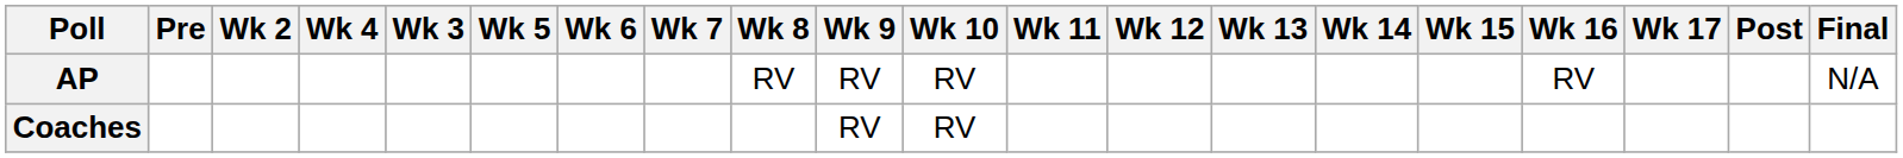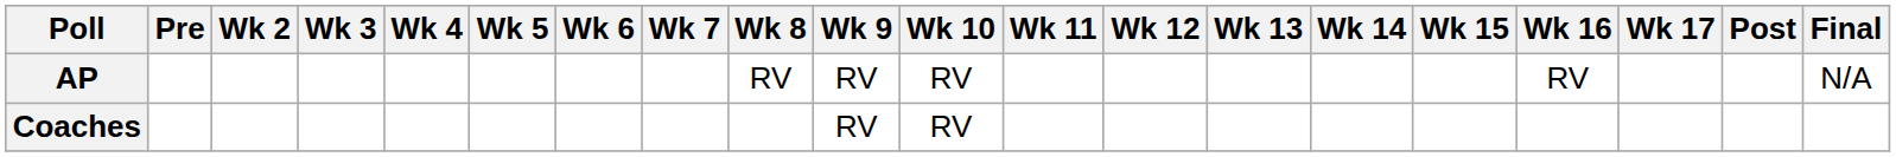 <table class="wikitable" style="white-space:nowrap;text-align:center;">
 <tr>
 <th>Poll</th>
 <th>Pre</th>
 <th>Wk 2</th>
+<th>Wk 3</th>
 <th>Wk 4</th>
-<th>Wk 3</th>
 <th>Wk 5</th>
 <th>Wk 6</th>
 <th>Wk 7</th>
 <th>Wk 8</th>
 <th>Wk 9</th>
 <th>Wk 10</th>
 <th>Wk 11</th>
 <th>Wk 12</th>
 <th>Wk 13</th>
 <th>Wk 14</th>
 <th>Wk 15</th>
 <th>Wk 16</th>
 <th>Wk 17</th>
 <th>Post</th>
 <th>Final</th>
 </tr>
 <tr>
 <th>AP</th>
 <td style="background:#FFF;"></td>
 <td style="background:#FFF;"></td>
 <td style="background:#FFF;"></td>
 <td style="background:#FFF;"></td>
 <td style="background:#FFF;"></td>
 <td style="background:#FFF;"></td>
 <td style="background:#FFF;"></td>
 <td style="background:#FFF;">RV</td>
 <td style="background:#FFF;">RV</td>
 <td style="background:#FFF;">RV</td>
 <td style="background:#FFF;"></td>
 <td style="background:#FFF;"></td>
 <td style="background:#FFF;"></td>
 <td style="background:#FFF;"></td>
 <td style="background:#FFF;"></td>
 <td style="background:#FFF;">RV</td>
 <td style="background:#FFF;"></td>
 <td style="background:#FFF;"></td>
 <td style="background:#FFF;">N/A</td>
 </tr>
 <tr>
 <th>Coaches</th>
 <td style="background:#FFF;"></td>
 <td style="background:#FFF;"></td>
 <td style="background:#FFF;"></td>
 <td style="background:#FFF;"></td>
 <td style="background:#FFF;"></td>
 <td style="background:#FFF;"></td>
 <td style="background:#FFF;"></td>
 <td style="background:#FFF;"></td>
 <td style="background:#FFF;">RV</td>
 <td style="background:#FFF;">RV</td>
 <td style="background:#FFF;"></td>
 <td style="background:#FFF;"></td>
 <td style="background:#FFF;"></td>
 <td style="background:#FFF;"></td>
 <td style="background:#FFF;"></td>
 <td style="background:#FFF;"></td>
 <td style="background:#FFF;"></td>
 <td style="background:#FFF;"></td>
 <td style="background:#FFF;"></td>
 </tr>
 </table>
